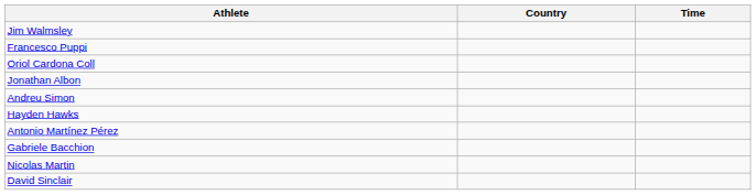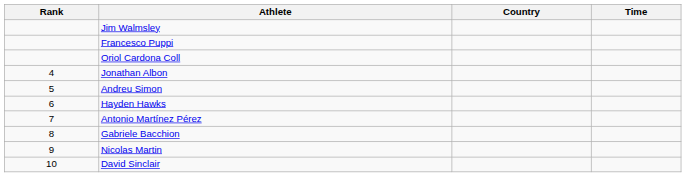 <table class="wikitable" width=80% style="font-size:90%; text-align:left;">
 <tr>
+<th>Rank</th>
 <th>Athlete</th>
 <th>Country</th>
 <th>Time</th>
 </tr>
 <tr>
+<td align="center"></td>
 <td><a href='#'>Jim Walmsley</a></td>
 <td></td>
 <td></td>
 </tr>
 <tr>
+<td align="center"></td>
 <td><a href='#'>Francesco Puppi</a></td>
 <td></td>
 <td></td>
 </tr>
 <tr>
+<td align="center"></td>
 <td><a href='#'>Oriol Cardona Coll</a></td>
 <td></td>
 <td></td>
 </tr>
 <tr>
+<td align="center">4</td>
 <td><a href='#'>Jonathan Albon</a></td>
 <td></td>
 <td></td>
 </tr>
 <tr>
+<td align="center">5</td>
 <td><a href='#'>Andreu Simon</a></td>
 <td></td>
 <td></td>
 </tr>
 <tr>
+<td align="center">6</td>
 <td><a href='#'>Hayden Hawks</a></td>
 <td></td>
 <td></td>
 </tr>
 <tr>
+<td align="center">7</td>
 <td><a href='#'>Antonio Martínez Pérez</a></td>
 <td></td>
 <td></td>
 </tr>
 <tr>
+<td align="center">8</td>
 <td><a href='#'>Gabriele Bacchion</a></td>
 <td></td>
 <td></td>
 </tr>
 <tr>
+<td align="center">9</td>
 <td><a href='#'>Nicolas Martin</a></td>
 <td></td>
 <td></td>
 </tr>
 <tr>
+<td align="center">10</td>
 <td><a href='#'>David Sinclair</a></td>
 <td></td>
 <td></td>
 </tr>
 </table>
